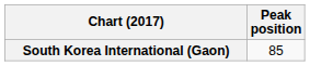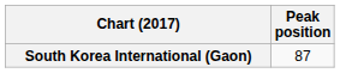 <table class="wikitable sortable plainrowheaders" style="text-align:center">
 <tr>
 <th scope="col" style="width:18em;">Chart (2017)</th>
 <th scope="col">Peak<br>position</th>
 </tr>
 <tr>
 <th scope="row">South Korea International (Gaon)</th>
-<td>85</td>
+<td>87</td>
 </tr>
 </table>
